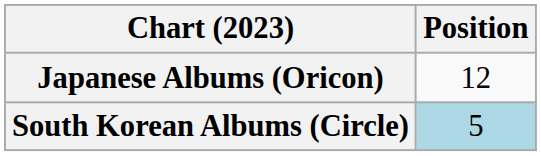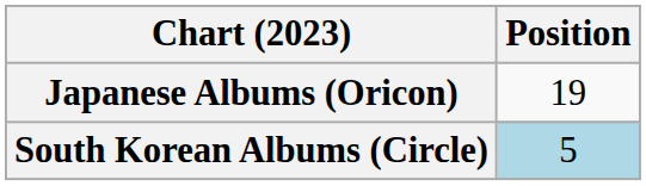 <table class="wikitable plainrowheaders sortable" style="text-align:center">
 <tr>
 <th scope="col">Chart (2023)</th>
 <th scope="col">Position</th>
 </tr>
 <tr>
 <th scope="row">Japanese Albums (Oricon)</th>
-<td>12</td>
+<td>19</td>
 </tr>
 <tr>
 <th scope="row">South Korean Albums (Circle)</th>
 <td style="background: lightblue;">5</td>
 </tr>
 </table>
